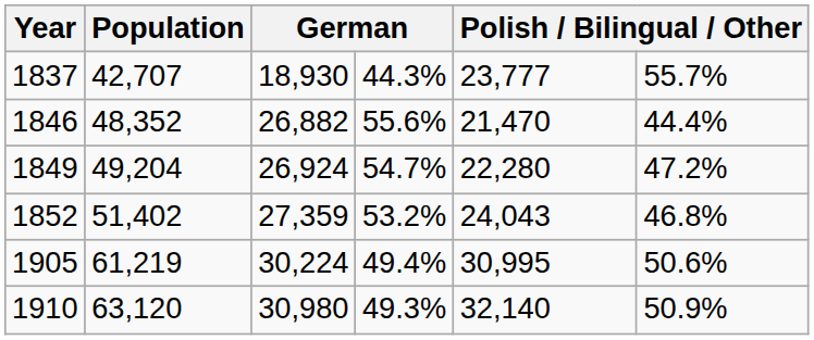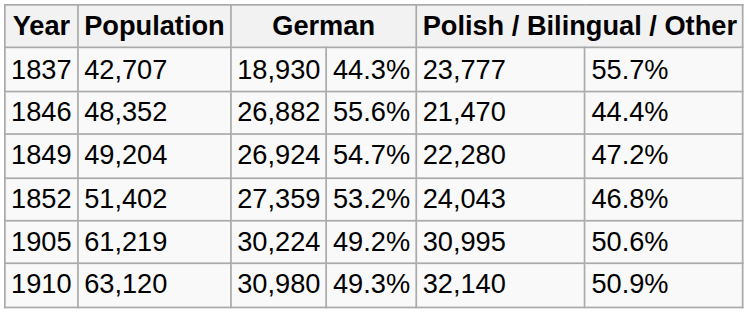 <table class="wikitable">
 <tr>
 <th>Year</th>
 <th>Population</th>
 <th colspan="2">German</th>
 <th colspan="2">Polish / Bilingual / Other</th>
 </tr>
 <tr>
 <td>1837</td>
 <td>42,707</td>
 <td>18,930</td>
 <td>44.3%</td>
 <td>23,777</td>
 <td>55.7%</td>
 </tr>
 <tr>
 <td>1846</td>
 <td>48,352</td>
 <td>26,882</td>
 <td>55.6%</td>
 <td>21,470</td>
 <td>44.4%</td>
 </tr>
 <tr>
 <td>1849</td>
 <td>49,204</td>
 <td>26,924</td>
 <td>54.7%</td>
 <td>22,280</td>
 <td>47.2%</td>
 </tr>
 <tr>
 <td>1852</td>
 <td>51,402</td>
 <td>27,359</td>
 <td>53.2%</td>
 <td>24,043</td>
 <td>46.8%</td>
 </tr>
 <tr>
 <td>1905</td>
 <td>61,219</td>
 <td>30,224</td>
-<td>49.4%</td>
+<td>49.2%</td>
 <td>30,995</td>
 <td>50.6%</td>
 </tr>
 <tr>
 <td>1910</td>
 <td>63,120</td>
 <td>30,980</td>
 <td>49.3%</td>
 <td>32,140</td>
 <td>50.9%</td>
 </tr>
 </table>
